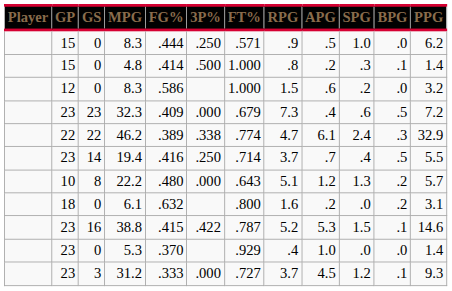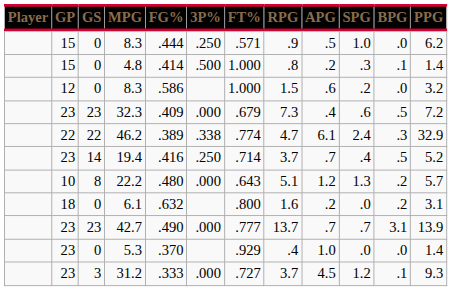 <table class="wikitable sortable" style="text-align:right;">
 <tr>
 <th style="background:#010101; color:#896C4C; border-top:#D50032 3px solid; border-bottom:#D50032 3px solid;">Player</th>
 <th style="background:#010101; color:#896C4C; border-top:#D50032 3px solid; border-bottom:#D50032 3px solid;">GP</th>
 <th style="background:#010101; color:#896C4C; border-top:#D50032 3px solid; border-bottom:#D50032 3px solid;">GS</th>
 <th style="background:#010101; color:#896C4C; border-top:#D50032 3px solid; border-bottom:#D50032 3px solid;">MPG</th>
 <th style="background:#010101; color:#896C4C; border-top:#D50032 3px solid; border-bottom:#D50032 3px solid;">FG%</th>
 <th style="background:#010101; color:#896C4C; border-top:#D50032 3px solid; border-bottom:#D50032 3px solid;">3P%</th>
 <th style="background:#010101; color:#896C4C; border-top:#D50032 3px solid; border-bottom:#D50032 3px solid;">FT%</th>
 <th style="background:#010101; color:#896C4C; border-top:#D50032 3px solid; border-bottom:#D50032 3px solid;">RPG</th>
 <th style="background:#010101; color:#896C4C; border-top:#D50032 3px solid; border-bottom:#D50032 3px solid;">APG</th>
 <th style="background:#010101; color:#896C4C; border-top:#D50032 3px solid; border-bottom:#D50032 3px solid;">SPG</th>
 <th style="background:#010101; color:#896C4C; border-top:#D50032 3px solid; border-bottom:#D50032 3px solid;">BPG</th>
 <th style="background:#010101; color:#896C4C; border-top:#D50032 3px solid; border-bottom:#D50032 3px solid;">PPG</th>
 </tr>
 <tr>
 <td style="text-align:left;"></td>
 <td>15</td>
 <td>0</td>
 <td>8.3</td>
 <td>.444</td>
 <td>.250</td>
 <td>.571</td>
 <td>.9</td>
 <td>.5</td>
 <td>1.0</td>
 <td>.0</td>
 <td>6.2</td>
 </tr>
 <tr>
 <td style="text-align:left;"></td>
 <td>15</td>
 <td>0</td>
 <td>4.8</td>
 <td>.414</td>
 <td>.500</td>
 <td>1.000</td>
 <td>.8</td>
 <td>.2</td>
 <td>.3</td>
 <td>.1</td>
 <td>1.4</td>
 </tr>
 <tr>
 <td style="text-align:left;"></td>
 <td>12</td>
 <td>0</td>
 <td>8.3</td>
 <td>.586</td>
 <td></td>
 <td>1.000</td>
 <td>1.5</td>
 <td>.6</td>
 <td>.2</td>
 <td>.0</td>
 <td>3.2</td>
 </tr>
 <tr>
 <td style="text-align:left;"></td>
 <td>23</td>
 <td>23</td>
 <td>32.3</td>
 <td>.409</td>
 <td>.000</td>
 <td>.679</td>
 <td>7.3</td>
 <td>.4</td>
 <td>.6</td>
 <td>.5</td>
 <td>7.2</td>
 </tr>
 <tr>
 <td style="text-align:left;"></td>
 <td>22</td>
 <td>22</td>
 <td>46.2</td>
 <td>.389</td>
 <td>.338</td>
 <td>.774</td>
 <td>4.7</td>
 <td>6.1</td>
 <td>2.4</td>
 <td>.3</td>
 <td>32.9</td>
 </tr>
 <tr>
 <td style="text-align:left;"></td>
 <td>23</td>
 <td>14</td>
 <td>19.4</td>
 <td>.416</td>
 <td>.250</td>
 <td>.714</td>
 <td>3.7</td>
 <td>.7</td>
 <td>.4</td>
 <td>.5</td>
-<td>5.5</td>
+<td>5.2</td>
 </tr>
 <tr>
 <td style="text-align:left;"></td>
 <td>10</td>
 <td>8</td>
 <td>22.2</td>
 <td>.480</td>
 <td>.000</td>
 <td>.643</td>
 <td>5.1</td>
 <td>1.2</td>
 <td>1.3</td>
 <td>.2</td>
 <td>5.7</td>
 </tr>
 <tr>
 <td style="text-align:left;"></td>
 <td>18</td>
 <td>0</td>
 <td>6.1</td>
 <td>.632</td>
 <td></td>
 <td>.800</td>
 <td>1.6</td>
 <td>.2</td>
 <td>.0</td>
 <td>.2</td>
 <td>3.1</td>
 </tr>
 <tr>
 <td style="text-align:left;"></td>
 <td>23</td>
-<td>16</td>
-<td>38.8</td>
-<td>.415</td>
-<td>.422</td>
-<td>.787</td>
-<td>5.2</td>
-<td>5.3</td>
-<td>1.5</td>
-<td>.1</td>
-<td>14.6</td>
+<td>23</td>
+<td>42.7</td>
+<td>.490</td>
+<td>.000</td>
+<td>.777</td>
+<td>13.7</td>
+<td>.7</td>
+<td>.7</td>
+<td>3.1</td>
+<td>13.9</td>
 </tr>
 <tr>
 <td style="text-align:left;"></td>
 <td>23</td>
 <td>0</td>
 <td>5.3</td>
 <td>.370</td>
 <td></td>
 <td>.929</td>
 <td>.4</td>
 <td>1.0</td>
 <td>.0</td>
 <td>.0</td>
 <td>1.4</td>
 </tr>
 <tr>
 <td style="text-align:left;"></td>
 <td>23</td>
 <td>3</td>
 <td>31.2</td>
 <td>.333</td>
 <td>.000</td>
 <td>.727</td>
 <td>3.7</td>
 <td>4.5</td>
 <td>1.2</td>
 <td>.1</td>
 <td>9.3</td>
 </tr>
 </table>
